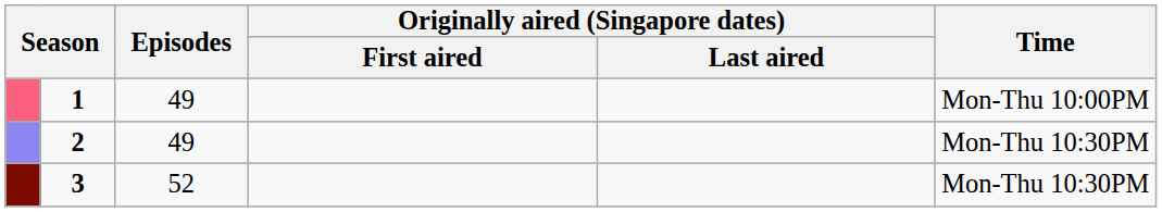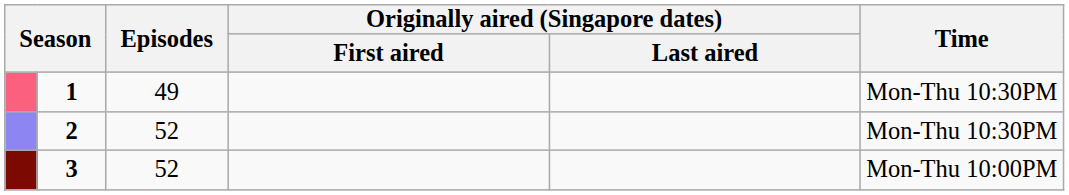 <table class="wikitable plainrowheaders" style="text-align:center;">
 <tr>
 <th style="padding:0 9px;" rowspan="2" colspan="2">Season</th>
 <th style="padding:0 9px;" rowspan="2">Episodes</th>
 <th style="padding:0 90px;" colspan="2">Originally aired (Singapore dates)</th>
 <th style="padding:0 9px;" rowspan="2">Time</th>
 </tr>
 <tr>
 <th>First aired</th>
 <th>Last aired</th>
 </tr>
 <tr>
 <td scope="row" style="background:#FB607F; color:#100;"></td>
 <td><strong>1</strong></td>
 <td>49</td>
 <td></td>
 <td></td>
-<td>Mon-Thu 10:00PM</td>
+<td>Mon-Thu 10:30PM</td>
 </tr>
 <tr>
 <td scope="row" style="background:#8d85f2; color:#100;"></td>
 <td><strong>2</strong></td>
-<td>49</td>
+<td>52</td>
 <td></td>
 <td></td>
 <td>Mon-Thu 10:30PM</td>
 </tr>
 <tr>
 <td style="background:#7C0A02; color:white;"></td>
 <td><strong>3</strong></td>
 <td>52</td>
 <td></td>
 <td></td>
-<td>Mon-Thu 10:30PM</td>
+<td>Mon-Thu 10:00PM</td>
 </tr>
 </table>
